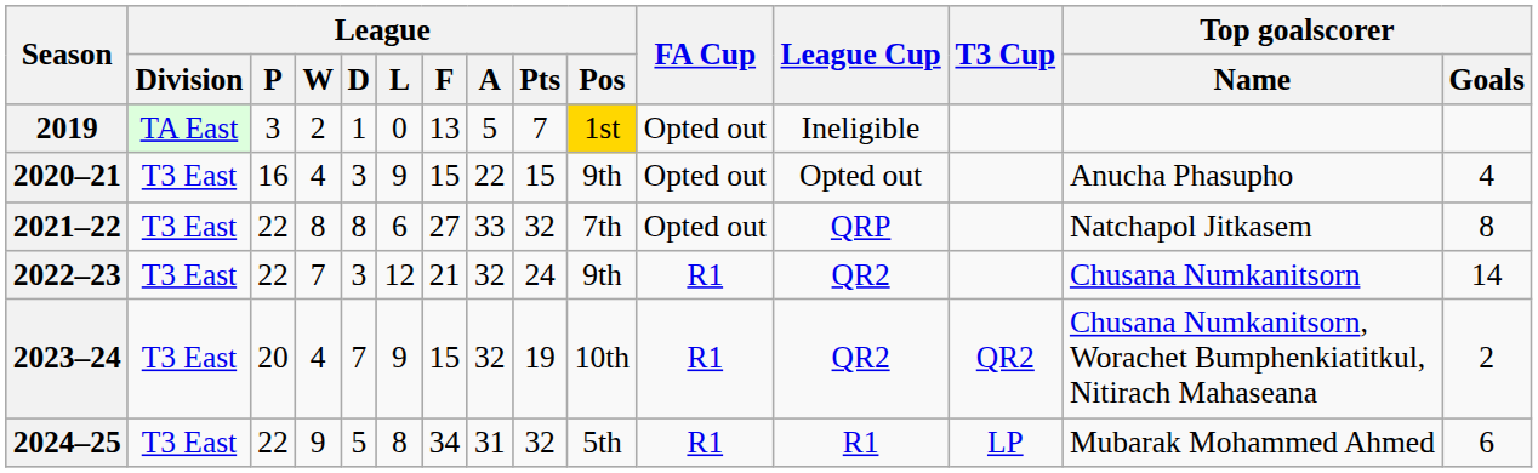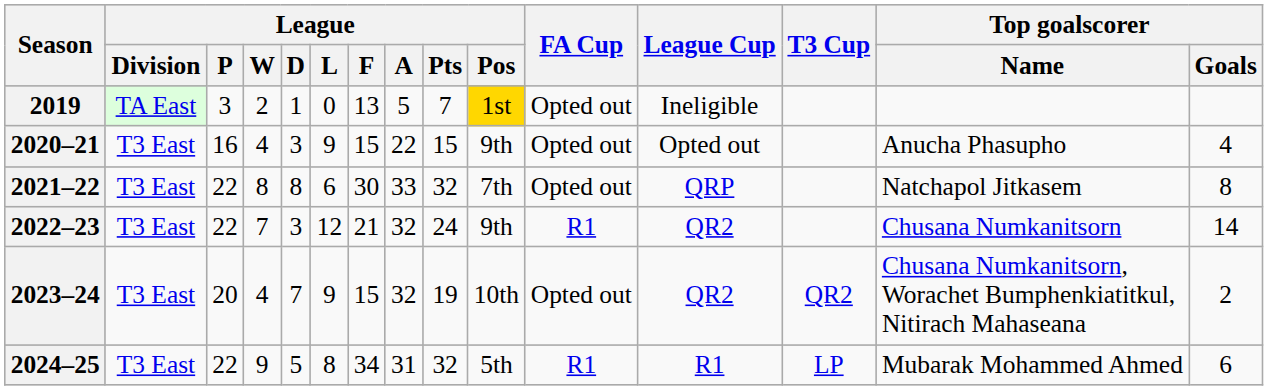 <table class="wikitable" style="text-align: center">
 <tr>
 <th rowspan=2>Season</th>
 <th colspan=9>League</th>
 <th rowspan=2><a href='#'>FA Cup</a></th>
 <th rowspan=2><a href='#'>League Cup</a></th>
 <th rowspan=2><a href='#'>T3 Cup</a></th>
 <th colspan=2>Top goalscorer</th>
 </tr>
 <tr>
 <th>Division</th>
 <th>P</th>
 <th>W</th>
 <th>D</th>
 <th>L</th>
 <th>F</th>
 <th>A</th>
 <th>Pts</th>
 <th>Pos</th>
 <th>Name</th>
 <th>Goals</th>
 </tr>
 <tr>
 <th>2019</th>
 <td bgcolor="#DDFFDD"><a href='#'>TA East</a></td>
 <td>3</td>
 <td>2</td>
 <td>1</td>
 <td>0</td>
 <td>13</td>
 <td>5</td>
 <td>7</td>
 <td bgcolor=gold>1st</td>
 <td>Opted out</td>
 <td>Ineligible</td>
 <td></td>
 <td></td>
 <td></td>
 </tr>
 <tr>
 <th>2020–21</th>
 <td><a href='#'>T3 East</a></td>
 <td>16</td>
 <td>4</td>
 <td>3</td>
 <td>9</td>
 <td>15</td>
 <td>22</td>
 <td>15</td>
 <td>9th</td>
 <td>Opted out</td>
 <td>Opted out</td>
 <td></td>
 <td align="left"> Anucha Phasupho</td>
 <td>4</td>
 </tr>
 <tr>
 <th>2021–22</th>
 <td><a href='#'>T3 East</a></td>
 <td>22</td>
 <td>8</td>
 <td>8</td>
 <td>6</td>
-<td>27</td>
+<td>30</td>
 <td>33</td>
 <td>32</td>
 <td>7th</td>
 <td>Opted out</td>
 <td><a href='#'>QRP</a></td>
 <td></td>
 <td align="left"> Natchapol Jitkasem</td>
 <td>8</td>
 </tr>
 <tr>
 <th>2022–23</th>
 <td><a href='#'>T3 East</a></td>
 <td>22</td>
 <td>7</td>
 <td>3</td>
 <td>12</td>
 <td>21</td>
 <td>32</td>
 <td>24</td>
 <td>9th</td>
 <td><a href='#'>R1</a></td>
 <td><a href='#'>QR2</a></td>
 <td></td>
 <td align="left"> <a href='#'>Chusana Numkanitsorn</a></td>
 <td>14</td>
 </tr>
 <tr>
 <th>2023–24</th>
 <td><a href='#'>T3 East</a></td>
 <td>20</td>
 <td>4</td>
 <td>7</td>
 <td>9</td>
 <td>15</td>
 <td>32</td>
 <td>19</td>
 <td>10th</td>
-<td><a href='#'>R1</a></td>
+<td>Opted out</td>
 <td><a href='#'>QR2</a></td>
 <td><a href='#'>QR2</a></td>
 <td align="left"> <a href='#'>Chusana Numkanitsorn</a>,<br> Worachet Bumphenkiatitkul,<br> Nitirach Mahaseana</td>
 <td>2</td>
 </tr>
 <tr>
 <th>2024–25</th>
 <td><a href='#'>T3 East</a></td>
 <td>22</td>
 <td>9</td>
 <td>5</td>
 <td>8</td>
 <td>34</td>
 <td>31</td>
 <td>32</td>
 <td>5th</td>
 <td><a href='#'>R1</a></td>
 <td><a href='#'>R1</a></td>
 <td><a href='#'>LP</a></td>
 <td align="left"> Mubarak Mohammed Ahmed</td>
 <td>6</td>
 </tr>
 </table>
